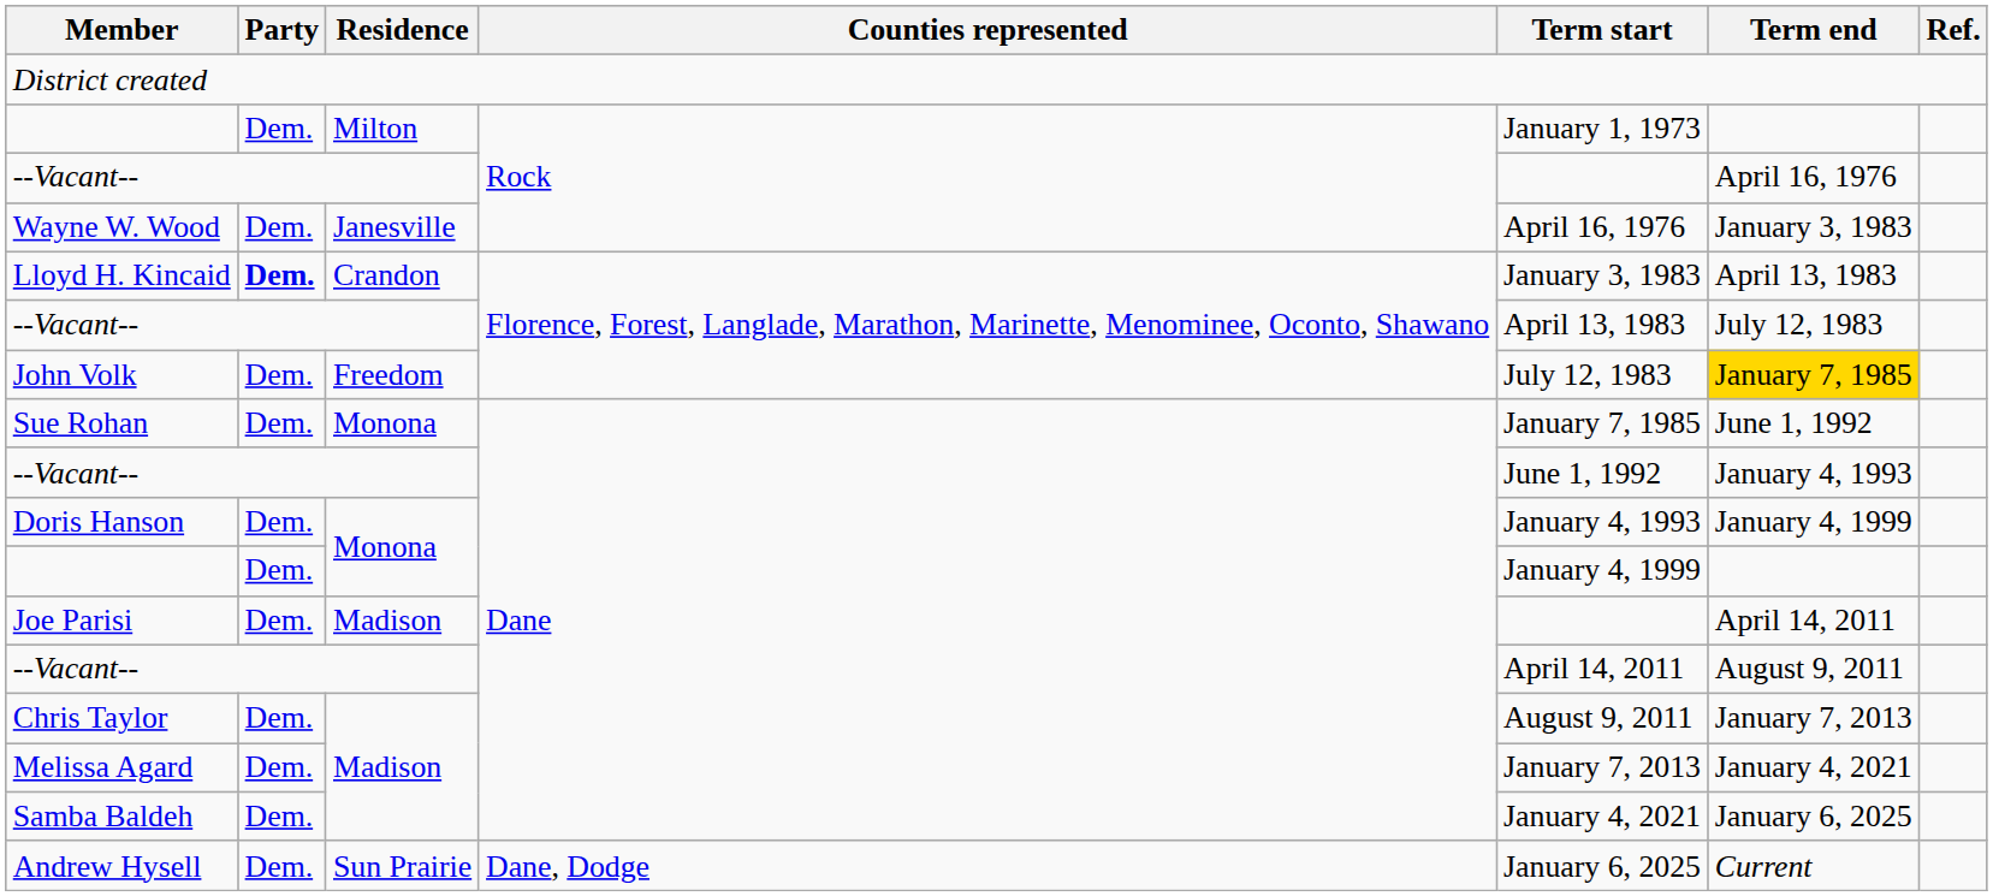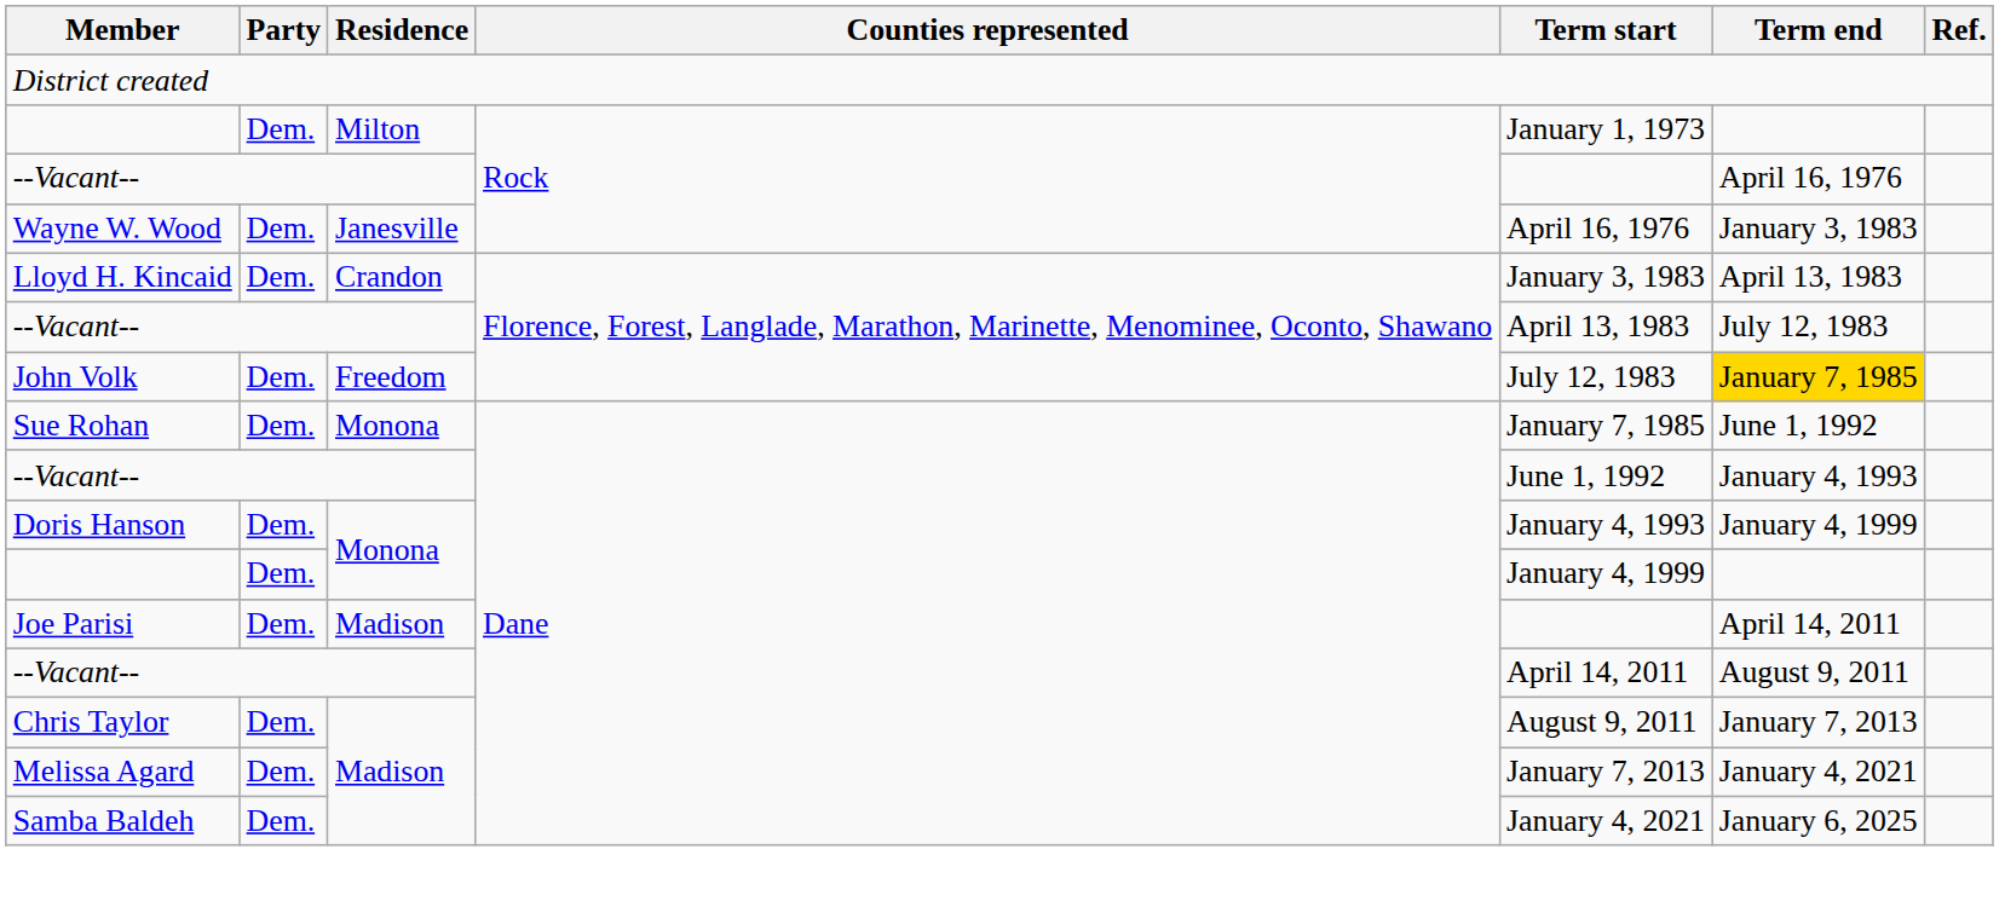 <table class="wikitable">
 <tr>
 <th>Member</th>
 <th>Party</th>
 <th>Residence</th>
 <th>Counties represented</th>
 <th>Term start</th>
 <th>Term end</th>
 <th>Ref.</th>
 </tr>
 <tr>
 <td colspan="7"><em>District created</em></td>
 </tr>
 <tr>
 <td></td>
 <td><a href='#'>Dem.</a></td>
 <td><a href='#'>Milton</a></td>
 <td rowspan="3"><a href='#'>Rock</a></td>
 <td>January 1, 1973</td>
 <td></td>
 <td></td>
 </tr>
 <tr>
 <td colspan="3"><em>--Vacant--</em></td>
 <td></td>
 <td>April 16, 1976</td>
 <td></td>
 </tr>
 <tr>
 <td><a href='#'>Wayne W. Wood</a></td>
 <td><a href='#'>Dem.</a></td>
 <td><a href='#'>Janesville</a></td>
 <td>April 16, 1976</td>
 <td>January 3, 1983</td>
 <td></td>
 </tr>
 <tr>
 <td><a href='#'>Lloyd H. Kincaid</a></td>
-<td><strong><a href='#'>Dem.</a></strong></td>
+<td><a href='#'>Dem.</a></td>
 <td><a href='#'>Crandon</a></td>
 <td rowspan="3"><a href='#'>Florence</a>, <a href='#'>Forest</a>, <a href='#'>Langlade</a>, <a href='#'>Marathon</a>, <a href='#'>Marinette</a>, <a href='#'>Menominee</a>, <a href='#'>Oconto</a>, <a href='#'>Shawano</a></td>
 <td>January 3, 1983</td>
 <td>April 13, 1983</td>
 <td></td>
 </tr>
 <tr>
 <td colspan="3"><em>--Vacant--</em></td>
 <td>April 13, 1983</td>
 <td>July 12, 1983</td>
 <td></td>
 </tr>
 <tr>
 <td><a href='#'>John Volk</a></td>
 <td><a href='#'>Dem.</a></td>
 <td><a href='#'>Freedom</a></td>
 <td>July 12, 1983</td>
 <td style="background: gold;">January 7, 1985</td>
 <td></td>
 </tr>
 <tr>
 <td><a href='#'>Sue Rohan</a></td>
 <td><a href='#'>Dem.</a></td>
 <td><a href='#'>Monona</a></td>
 <td rowspan="9"><a href='#'>Dane</a></td>
 <td>January 7, 1985</td>
 <td>June 1, 1992</td>
 <td></td>
 </tr>
 <tr>
 <td colspan="3"><em>--Vacant--</em></td>
 <td>June 1, 1992</td>
 <td>January 4, 1993</td>
 <td></td>
 </tr>
 <tr>
 <td><a href='#'>Doris Hanson</a></td>
 <td><a href='#'>Dem.</a></td>
 <td rowspan="2"><a href='#'>Monona</a></td>
 <td>January 4, 1993</td>
 <td>January 4, 1999</td>
 <td></td>
 </tr>
 <tr>
 <td></td>
 <td><a href='#'>Dem.</a></td>
 <td>January 4, 1999</td>
 <td></td>
 <td></td>
 </tr>
 <tr>
 <td><a href='#'>Joe Parisi</a></td>
 <td><a href='#'>Dem.</a></td>
 <td><a href='#'>Madison</a></td>
 <td></td>
 <td>April 14, 2011</td>
 <td></td>
 </tr>
 <tr>
 <td colspan="3"><em>--Vacant--</em></td>
 <td>April 14, 2011</td>
 <td>August 9, 2011</td>
 <td></td>
 </tr>
 <tr>
 <td><a href='#'>Chris Taylor</a></td>
 <td><a href='#'>Dem.</a></td>
 <td rowspan="3"><a href='#'>Madison</a></td>
 <td>August 9, 2011</td>
 <td>January 7, 2013</td>
 <td></td>
 </tr>
 <tr>
 <td><a href='#'>Melissa Agard</a></td>
 <td><a href='#'>Dem.</a></td>
 <td>January 7, 2013</td>
 <td>January 4, 2021</td>
 <td></td>
 </tr>
 <tr>
 <td><a href='#'>Samba Baldeh</a></td>
 <td><a href='#'>Dem.</a></td>
 <td>January 4, 2021</td>
 <td>January 6, 2025</td>
 <td></td>
 </tr>
-<tr>
-<td><a href='#'>Andrew Hysell</a></td>
-<td><a href='#'>Dem.</a></td>
-<td><a href='#'>Sun Prairie</a></td>
-<td><a href='#'>Dane</a>, <a href='#'>Dodge</a></td>
-<td>January 6, 2025</td>
-<td><em>Current</em></td>
-<td></td>
-</tr>
 </table>
